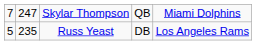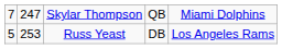 <table class="wikitable" style="text-align:center">
 <tr>
 <td>7</td>
 <td>247</td>
 <td><a href='#'>Skylar Thompson</a></td>
 <td>QB</td>
 <td><a href='#'>Miami Dolphins</a></td>
 </tr>
 <tr>
 <td>5</td>
-<td>235</td>
+<td>253</td>
 <td><a href='#'>Russ Yeast</a></td>
 <td>DB</td>
 <td><a href='#'>Los Angeles Rams</a></td>
 </tr>
 </table>
